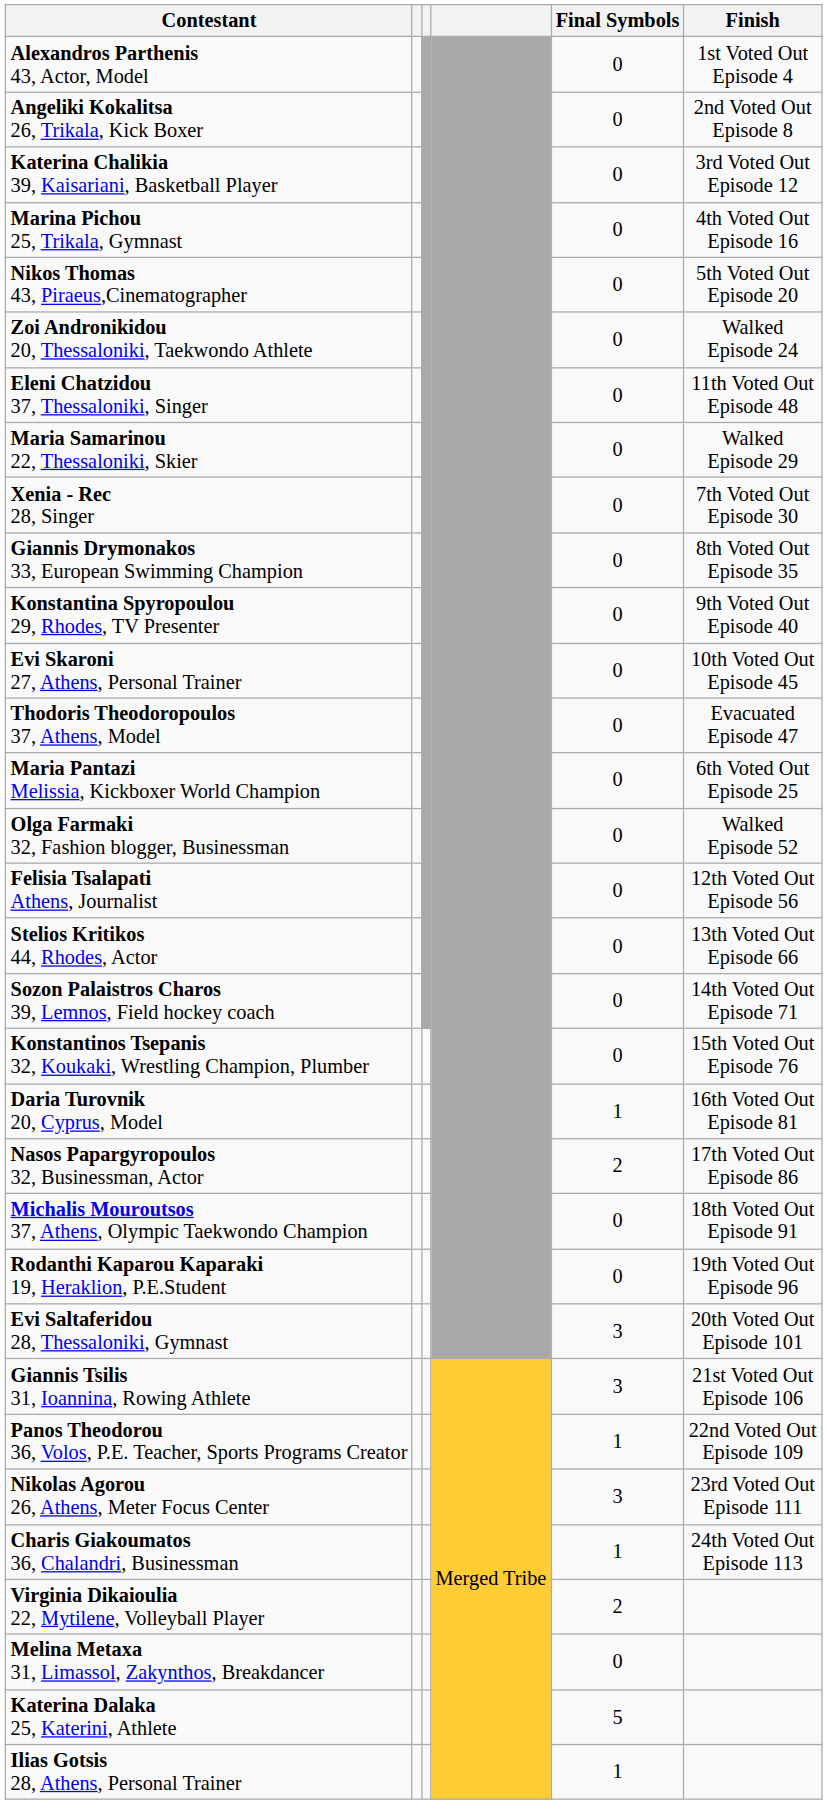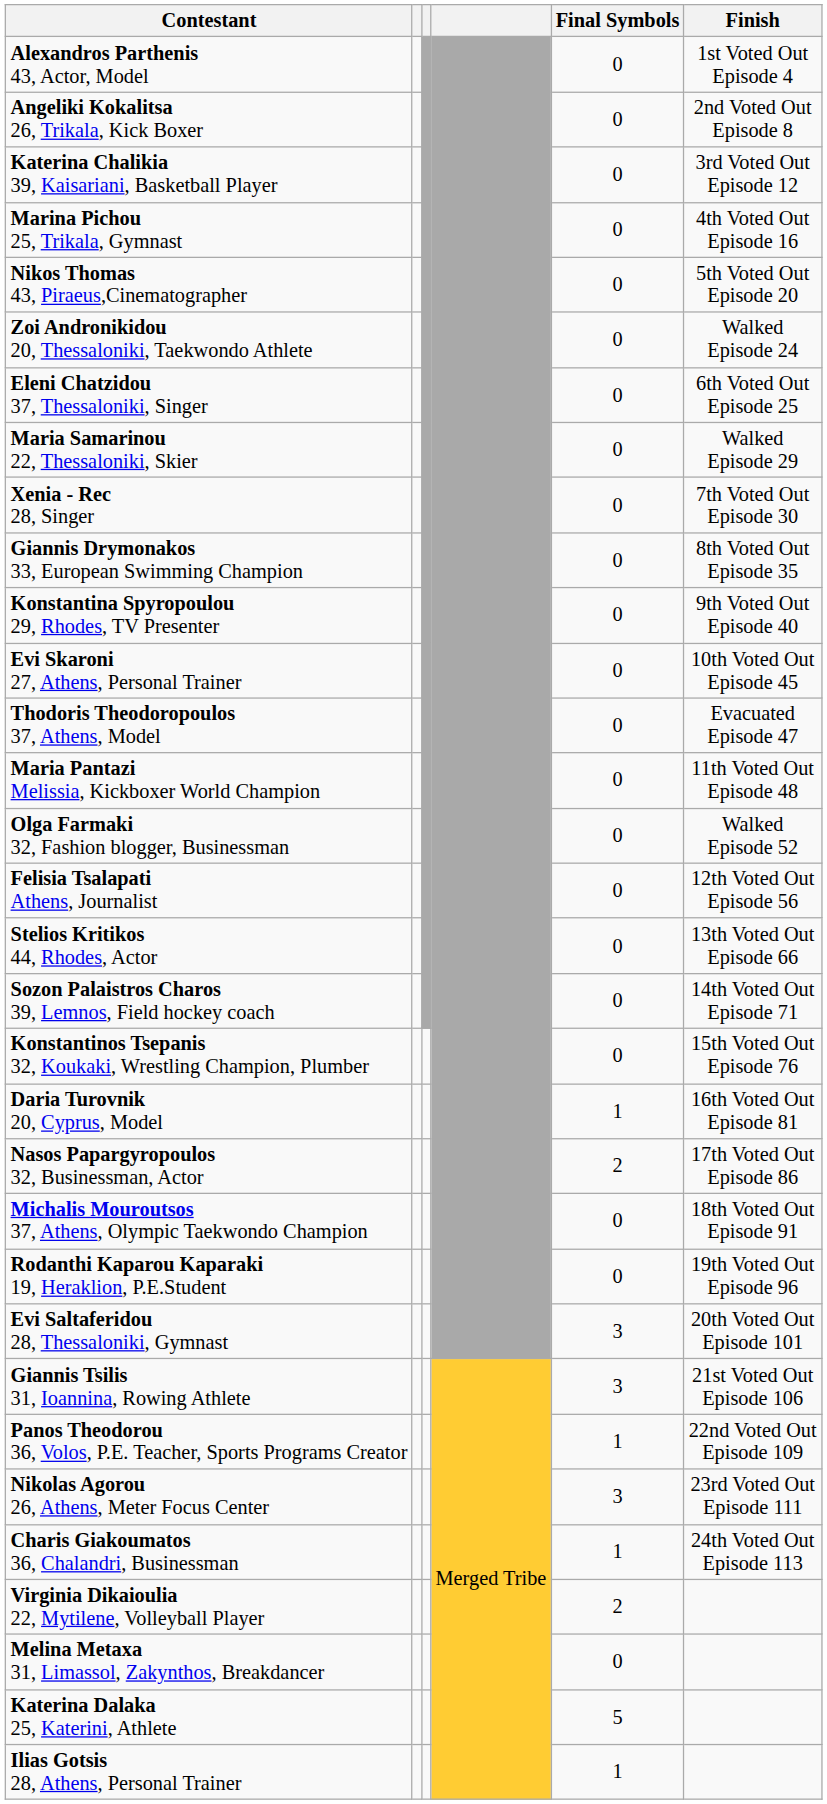 <table class="wikitable sortable" style="margin:auto; text-align:center">
 <tr>
 <th>Contestant</th>
 <th></th>
 <th></th>
 <th></th>
 <th>Final Symbols</th>
 <th>Finish</th>
 </tr>
 <tr>
 <td align="left"><strong>Alexandros Parthenis</strong> <br> 43, Actor, Model<br></td>
 <td></td>
 <td bgcolor="darkgray" rowspan="18"></td>
 <td bgcolor="darkgray" rowspan="24"></td>
 <td>0</td>
 <td>1st Voted Out<br>Episode 4</td>
 </tr>
 <tr>
 <td align="left"><strong>Angeliki Kokalitsa</strong> <br>26, <a href='#'>Trikala</a>, Kick Boxer<br></td>
 <td></td>
 <td>0</td>
 <td>2nd Voted Out<br>Episode 8</td>
 </tr>
 <tr>
 <td align="left"><strong>Katerina Chalikia</strong><br>39, <a href='#'>Kaisariani</a>, Basketball Player<br></td>
 <td></td>
 <td>0</td>
 <td>3rd Voted Out<br>Episode 12</td>
 </tr>
 <tr>
 <td align="left"><strong>Marina Pichou</strong> <br>25, <a href='#'>Trikala</a>, Gymnast<br></td>
 <td></td>
 <td>0</td>
 <td>4th Voted Out<br>Episode 16</td>
 </tr>
 <tr>
 <td align="left"><strong>Nikos Thomas</strong> <br>43, <a href='#'>Piraeus</a>,Cinematographer<br></td>
 <td></td>
 <td>0</td>
 <td>5th Voted Out<br>Episode 20</td>
 </tr>
 <tr>
 <td align="left"><strong>Zoi Andronikidou</strong> <br>20, <a href='#'>Thessaloniki</a>, Taekwondo Athlete<br></td>
 <td></td>
 <td>0</td>
 <td>Walked<br>Episode 24</td>
 </tr>
 <tr>
 <td align="left"><strong>Eleni Chatzidou</strong> <br>37, <a href='#'>Thessaloniki</a>, Singer<br></td>
 <td></td>
 <td>0</td>
-<td>11th Voted Out<br>Episode 48</td>
+<td>6th Voted Out<br>Episode 25</td>
 </tr>
 <tr>
 <td align="left"><strong>Maria Samarinou</strong> <br>22, <a href='#'>Thessaloniki</a>, Skier<br></td>
 <td></td>
 <td>0</td>
 <td>Walked<br>Episode 29</td>
 </tr>
 <tr>
 <td align="left"><strong>Xenia - Rec </strong> <br>28, Singer<br></td>
 <td></td>
 <td>0</td>
 <td>7th Voted Out<br>Episode 30</td>
 </tr>
 <tr>
 <td align="left"><strong>Giannis Drymonakos</strong> <br>33, European Swimming Champion<br></td>
 <td></td>
 <td>0</td>
 <td>8th Voted Out<br>Episode 35</td>
 </tr>
 <tr>
 <td align="left"><strong>Konstantina Spyropoulou</strong><br>29, <a href='#'>Rhodes</a>, TV Presenter<br></td>
 <td></td>
 <td>0</td>
 <td>9th Voted Out<br>Episode 40</td>
 </tr>
 <tr>
 <td align="left"><strong>Evi Skaroni</strong><br>27, <a href='#'>Athens</a>, Personal Trainer<br></td>
 <td></td>
 <td>0</td>
 <td>10th Voted Out<br>Episode 45</td>
 </tr>
 <tr>
 <td align="left"><strong>Thodoris Theodoropoulos</strong> <br>37, <a href='#'>Athens</a>, Model<br></td>
 <td></td>
 <td>0</td>
 <td>Evacuated <br>Episode 47</td>
 </tr>
 <tr>
 <td align="left"><strong>Maria Pantazi</strong> <br> <a href='#'>Melissia</a>, Kickboxer World Champion<br></td>
 <td></td>
 <td>0</td>
-<td>6th Voted Out<br>Episode 25</td>
+<td>11th Voted Out<br>Episode 48</td>
 </tr>
 <tr>
 <td align="left"><strong>Olga Farmaki</strong> <br>32, Fashion blogger, Βusinessman<br></td>
 <td></td>
 <td>0</td>
 <td>Walked <br>Episode 52</td>
 </tr>
 <tr>
 <td align="left"><strong>Felisia Tsalapati</strong> <br> <a href='#'>Athens</a>, Journalist<br></td>
 <td></td>
 <td>0</td>
 <td>12th Voted Out<br>Episode 56</td>
 </tr>
 <tr>
 <td align="left"><strong>Stelios Kritikos</strong> <br>44, <a href='#'>Rhodes</a>, Actor<br></td>
 <td></td>
 <td>0</td>
 <td>13th Voted Out<br>Episode 66</td>
 </tr>
 <tr>
 <td align="left"><strong>Sozon Palaistros Charos</strong><br>39, <a href='#'>Lemnos</a>, Field hockey coach <br></td>
 <td></td>
 <td>0</td>
 <td>14th Voted Out<br>Episode 71</td>
 </tr>
 <tr>
 <td align="left"><strong>Konstantinos Tsepanis</strong> <br>32, <a href='#'>Koukaki</a>, Wrestling Champion, Plumber<br></td>
 <td></td>
 <td></td>
 <td>0</td>
 <td>15th Voted Out<br>Episode 76</td>
 </tr>
 <tr>
 <td align="left"><strong>Daria Turovnik</strong> <br>20, <a href='#'>Cyprus</a>, Model<br></td>
 <td></td>
 <td></td>
 <td>1</td>
 <td>16th Voted Out<br>Episode 81</td>
 </tr>
 <tr>
 <td align="left"><strong>Nasos Papargyropoulos</strong> <br>32, Βusinessman, Actor<br></td>
 <td></td>
 <td></td>
 <td>2</td>
 <td>17th Voted Out<br>Episode 86</td>
 </tr>
 <tr>
 <td align="left"><strong><a href='#'>Michalis Mouroutsos</a></strong> <br>37, <a href='#'>Athens</a>,  Olympic Taekwondo Champion<br></td>
 <td></td>
 <td></td>
 <td>0</td>
 <td>18th Voted Out<br>Episode 91</td>
 </tr>
 <tr>
 <td align="left"><strong>Rodanthi Kaparou Kaparaki</strong> <br>19, <a href='#'>Heraklion</a>,  P.E.Student<br></td>
 <td></td>
 <td></td>
 <td>0</td>
 <td>19th Voted Out<br>Episode 96</td>
 </tr>
 <tr>
 <td align="left"><strong>Evi Saltaferidou</strong><br> 28, <a href='#'>Thessaloniki</a>, Gymnast <br></td>
 <td></td>
 <td></td>
 <td>3</td>
 <td>20th Voted Out<br>Episode 101</td>
 </tr>
 <tr>
 <td align="left"><strong>Giannis Tsilis</strong> <br>31, <a href='#'>Ioannina</a>,  Rowing Athlete<br></td>
 <td></td>
 <td></td>
 <td bgcolor="#FFCC33" rowspan="8">Merged Tribe</td>
 <td>3</td>
 <td>21st Voted Out<br>Episode 106</td>
 </tr>
 <tr>
 <td align="left"><strong>Panos Theodorou</strong> <br>36, <a href='#'>Volos</a>, P.E. Teacher, Sports Programs Creator  <br></td>
 <td></td>
 <td></td>
 <td>1</td>
 <td>22nd Voted Out<br>Episode 109</td>
 </tr>
 <tr>
 <td align="left"><strong>Nikolas Agorou</strong> <br>26, <a href='#'>Athens</a>, Μeter Focus Center<br></td>
 <td></td>
 <td></td>
 <td>3</td>
 <td>23rd Voted Out<br>Episode 111</td>
 </tr>
 <tr>
 <td align="left"><strong>Charis Giakoumatos</strong> <br>36, <a href='#'>Chalandri</a>, Βusinessman<br></td>
 <td></td>
 <td></td>
 <td>1</td>
 <td>24th Voted Out<br>Episode 113</td>
 </tr>
 <tr>
 <td align="left"><strong>Virginia Dikaioulia</strong> <br>22, <a href='#'>Mytilene</a>, Volleyball Player<br></td>
 <td></td>
 <td></td>
 <td>2</td>
 <td></td>
 </tr>
 <tr>
 <td align="left"><strong>Melina Metaxa</strong> <br>31, <a href='#'>Limassol</a>, <a href='#'>Zakynthos</a>, Breakdancer<br></td>
 <td></td>
 <td></td>
 <td>0</td>
 <td></td>
 </tr>
 <tr>
 <td align="left"><strong>Katerina Dalaka</strong> <br>25, <a href='#'>Katerini</a>, Athlete<br></td>
 <td></td>
 <td></td>
 <td>5</td>
 <td></td>
 </tr>
 <tr>
 <td align="left"><strong>Ilias Gotsis</strong> <br>28, <a href='#'>Athens</a>, Personal Trainer<br></td>
 <td></td>
 <td></td>
 <td>1</td>
 <td></td>
 </tr>
 </table>
